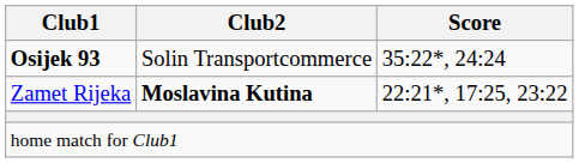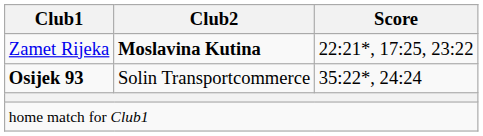 <table class="wikitable">
 <tr>
 <th>Club1</th>
 <th>Club2</th>
 <th>Score</th>
 </tr>
 <tr>
+<td><a href='#'>Zamet Rijeka</a></td>
+<td><strong>Moslavina Kutina</strong></td>
+<td>22:21*, 17:25, 23:22</td>
+</tr>
+<tr>
 <td><strong>Osijek 93</strong></td>
 <td>Solin Transportcommerce</td>
 <td>35:22*, 24:24</td>
-</tr>
-<tr>
-<td><a href='#'>Zamet Rijeka</a></td>
-<td><strong>Moslavina Kutina</strong></td>
-<td>22:21*, 17:25, 23:22</td>
 </tr>
 <tr>
 <th colspan="3"></th>
 </tr>
 <tr>
 <td colspan="3"><small> home match for <em>Club1<strong> </small></td>
 </tr>
 </table>
